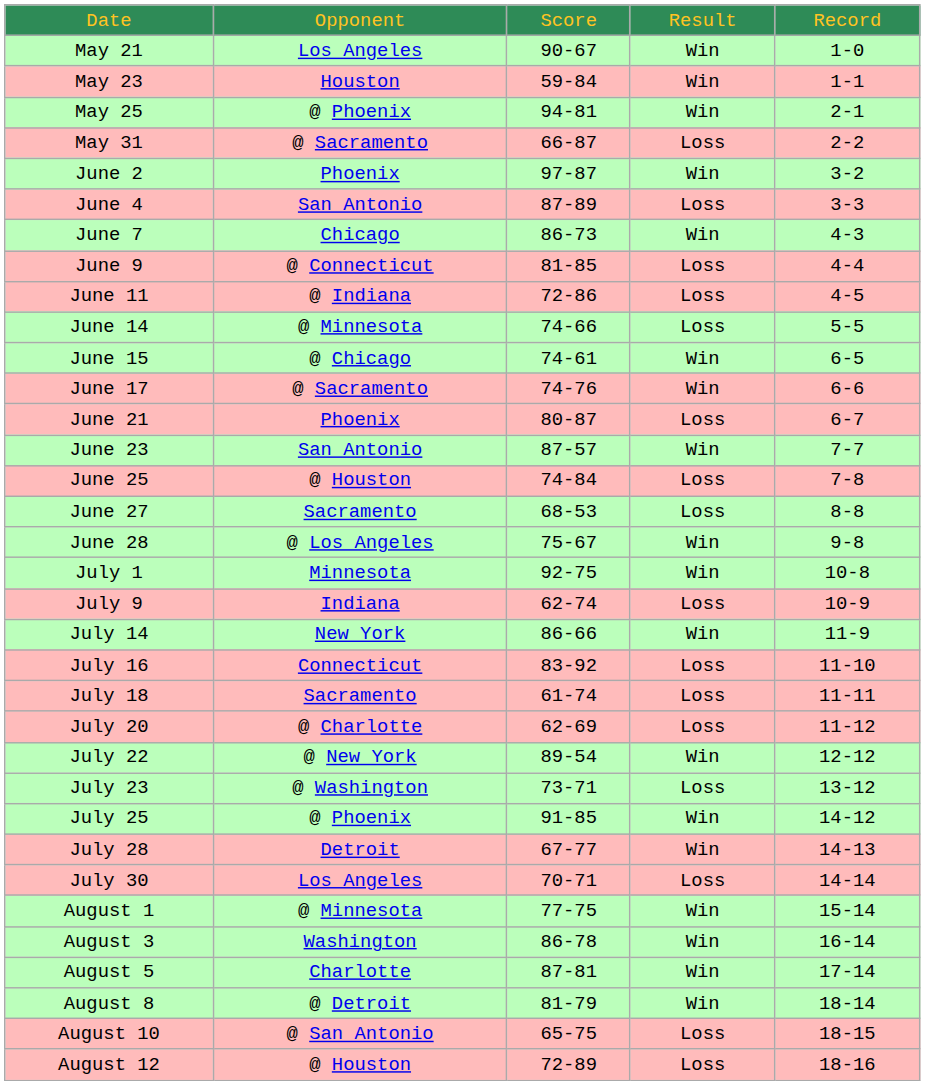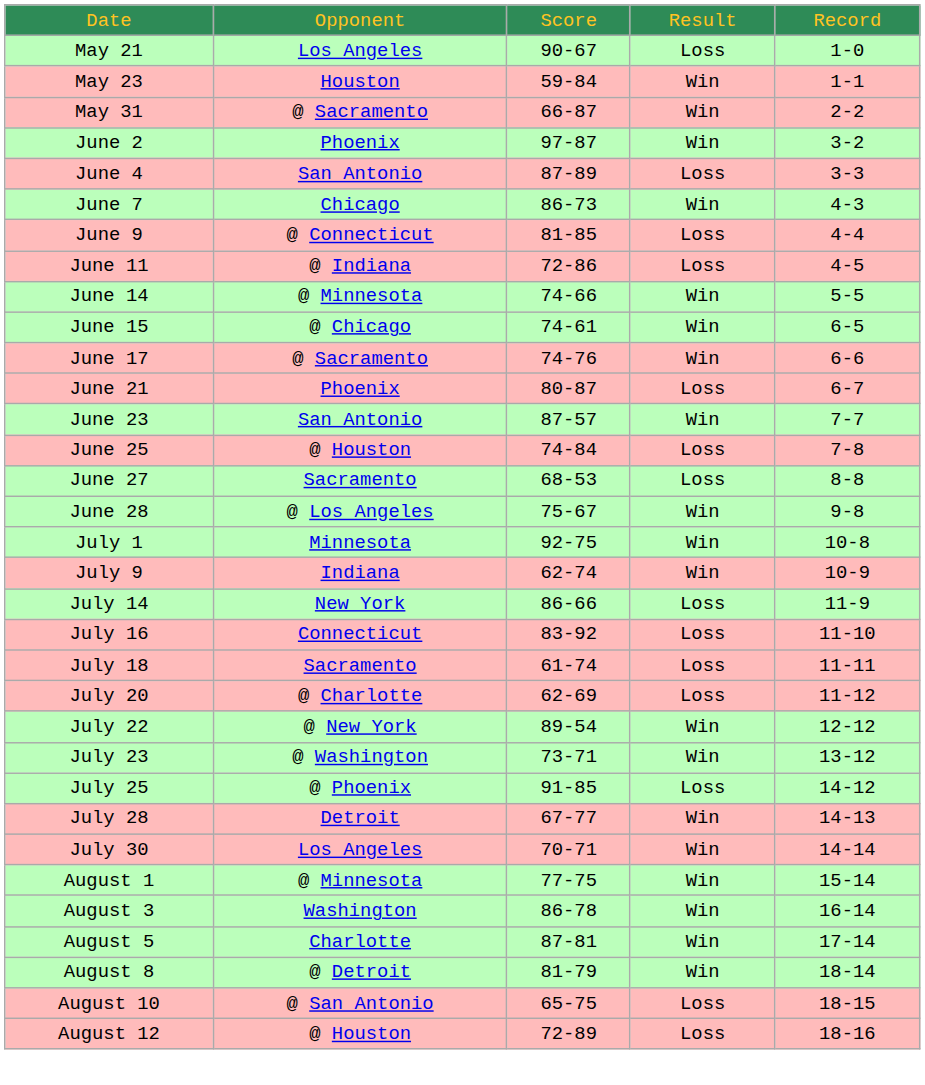 <table class="wikitable" width="50%">
 <tr align="center" style="background:#2e8b57; color:#ffc322;">
 <td>Date</td>
 <td>Opponent</td>
 <td>Score</td>
 <td>Result</td>
 <td>Record</td>
 </tr>
 <tr align="center" bgcolor="bbffbb">
 <td>May 21</td>
 <td><a href='#'>Los Angeles</a></td>
 <td>90-67</td>
-<td>Win</td>
+<td>Loss</td>
 <td>1-0</td>
 </tr>
 <tr align="center" bgcolor="ffbbbb">
 <td>May 23</td>
 <td><a href='#'>Houston</a></td>
 <td>59-84</td>
 <td>Win</td>
 <td>1-1</td>
 </tr>
-<tr align="center" bgcolor="bbffbb">
-<td>May 25</td>
-<td>@ <a href='#'>Phoenix</a></td>
-<td>94-81</td>
-<td>Win</td>
-<td>2-1</td>
-</tr>
 <tr align="center" bgcolor="ffbbbb">
 <td>May 31</td>
 <td>@ <a href='#'>Sacramento</a></td>
 <td>66-87</td>
-<td>Loss</td>
+<td>Win</td>
 <td>2-2</td>
 </tr>
 <tr align="center" bgcolor="bbffbb">
 <td>June 2</td>
 <td><a href='#'>Phoenix</a></td>
 <td>97-87</td>
 <td>Win</td>
 <td>3-2</td>
 </tr>
 <tr align="center" bgcolor="ffbbbb">
 <td>June 4</td>
 <td><a href='#'>San Antonio</a></td>
 <td>87-89</td>
 <td>Loss</td>
 <td>3-3</td>
 </tr>
 <tr align="center" bgcolor="bbffbb">
 <td>June 7</td>
 <td><a href='#'>Chicago</a></td>
 <td>86-73</td>
 <td>Win</td>
 <td>4-3</td>
 </tr>
 <tr align="center" bgcolor="ffbbbb">
 <td>June 9</td>
 <td>@ <a href='#'>Connecticut</a></td>
 <td>81-85</td>
 <td>Loss</td>
 <td>4-4</td>
 </tr>
 <tr align="center" bgcolor="ffbbbb">
 <td>June 11</td>
 <td>@ <a href='#'>Indiana</a></td>
 <td>72-86</td>
 <td>Loss</td>
 <td>4-5</td>
 </tr>
 <tr align="center" bgcolor="bbffbb">
 <td>June 14</td>
 <td>@ <a href='#'>Minnesota</a></td>
 <td>74-66</td>
-<td>Loss</td>
+<td>Win</td>
 <td>5-5</td>
 </tr>
 <tr align="center" bgcolor="bbffbb">
 <td>June 15</td>
 <td>@ <a href='#'>Chicago</a></td>
 <td>74-61</td>
 <td>Win</td>
 <td>6-5</td>
 </tr>
 <tr align="center" bgcolor="ffbbbb">
 <td>June 17</td>
 <td>@ <a href='#'>Sacramento</a></td>
 <td>74-76</td>
 <td>Win</td>
 <td>6-6</td>
 </tr>
 <tr align="center" bgcolor="ffbbbb">
 <td>June 21</td>
 <td><a href='#'>Phoenix</a></td>
 <td>80-87</td>
 <td>Loss</td>
 <td>6-7</td>
 </tr>
 <tr align="center" bgcolor="bbffbb">
 <td>June 23</td>
 <td><a href='#'>San Antonio</a></td>
 <td>87-57</td>
 <td>Win</td>
 <td>7-7</td>
 </tr>
 <tr align="center" bgcolor="ffbbbb">
 <td>June 25</td>
 <td>@ <a href='#'>Houston</a></td>
 <td>74-84</td>
 <td>Loss</td>
 <td>7-8</td>
 </tr>
 <tr align="center" bgcolor="bbffbb">
 <td>June 27</td>
 <td><a href='#'>Sacramento</a></td>
 <td>68-53</td>
 <td>Loss</td>
 <td>8-8</td>
 </tr>
 <tr align="center" bgcolor="bbffbb">
 <td>June 28</td>
 <td>@ <a href='#'>Los Angeles</a></td>
 <td>75-67</td>
 <td>Win</td>
 <td>9-8</td>
 </tr>
 <tr align="center" bgcolor="bbffbb">
 <td>July 1</td>
 <td><a href='#'>Minnesota</a></td>
 <td>92-75</td>
 <td>Win</td>
 <td>10-8</td>
 </tr>
 <tr align="center" bgcolor="ffbbbb">
 <td>July 9</td>
 <td><a href='#'>Indiana</a></td>
 <td>62-74</td>
-<td>Loss</td>
+<td>Win</td>
 <td>10-9</td>
 </tr>
 <tr align="center" bgcolor="bbffbb">
 <td>July 14</td>
 <td><a href='#'>New York</a></td>
 <td>86-66</td>
-<td>Win</td>
+<td>Loss</td>
 <td>11-9</td>
 </tr>
 <tr align="center" bgcolor="ffbbbb">
 <td>July 16</td>
 <td><a href='#'>Connecticut</a></td>
 <td>83-92</td>
 <td>Loss</td>
 <td>11-10</td>
 </tr>
 <tr align="center" bgcolor="ffbbbb">
 <td>July 18</td>
 <td><a href='#'>Sacramento</a></td>
 <td>61-74</td>
 <td>Loss</td>
 <td>11-11</td>
 </tr>
 <tr align="center" bgcolor="ffbbbb">
 <td>July 20</td>
 <td>@ <a href='#'>Charlotte</a></td>
 <td>62-69</td>
 <td>Loss</td>
 <td>11-12</td>
 </tr>
 <tr align="center" bgcolor="bbffbb">
 <td>July 22</td>
 <td>@ <a href='#'>New York</a></td>
 <td>89-54</td>
 <td>Win</td>
 <td>12-12</td>
 </tr>
 <tr align="center" bgcolor="bbffbb">
 <td>July 23</td>
 <td>@ <a href='#'>Washington</a></td>
 <td>73-71</td>
-<td>Loss</td>
+<td>Win</td>
 <td>13-12</td>
 </tr>
 <tr align="center" bgcolor="bbffbb">
 <td>July 25</td>
 <td>@ <a href='#'>Phoenix</a></td>
 <td>91-85</td>
-<td>Win</td>
+<td>Loss</td>
 <td>14-12</td>
 </tr>
 <tr align="center" bgcolor="ffbbbb">
 <td>July 28</td>
 <td><a href='#'>Detroit</a></td>
 <td>67-77</td>
 <td>Win</td>
 <td>14-13</td>
 </tr>
 <tr align="center" bgcolor="ffbbbb">
 <td>July 30</td>
 <td><a href='#'>Los Angeles</a></td>
 <td>70-71</td>
-<td>Loss</td>
+<td>Win</td>
 <td>14-14</td>
 </tr>
 <tr align="center" bgcolor="bbffbb">
 <td>August 1</td>
 <td>@ <a href='#'>Minnesota</a></td>
 <td>77-75</td>
 <td>Win</td>
 <td>15-14</td>
 </tr>
 <tr align="center" bgcolor="bbffbb">
 <td>August 3</td>
 <td><a href='#'>Washington</a></td>
 <td>86-78</td>
 <td>Win</td>
 <td>16-14</td>
 </tr>
 <tr align="center" bgcolor="bbffbb">
 <td>August 5</td>
 <td><a href='#'>Charlotte</a></td>
 <td>87-81</td>
 <td>Win</td>
 <td>17-14</td>
 </tr>
 <tr align="center" bgcolor="bbffbb">
 <td>August 8</td>
 <td>@ <a href='#'>Detroit</a></td>
 <td>81-79</td>
 <td>Win</td>
 <td>18-14</td>
 </tr>
 <tr align="center" bgcolor="ffbbbb">
 <td>August 10</td>
 <td>@ <a href='#'>San Antonio</a></td>
 <td>65-75</td>
 <td>Loss</td>
 <td>18-15</td>
 </tr>
 <tr align="center" bgcolor="ffbbbb">
 <td>August 12</td>
 <td>@ <a href='#'>Houston</a></td>
 <td>72-89</td>
 <td>Loss</td>
 <td>18-16</td>
 </tr>
 </table>
